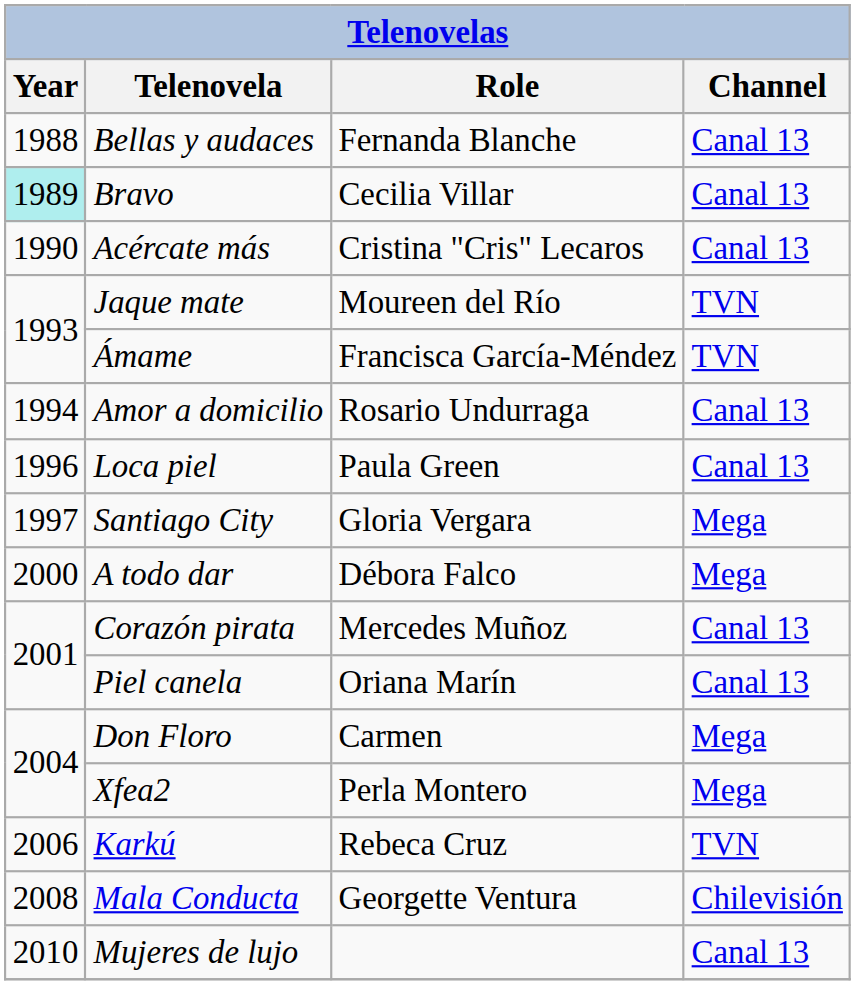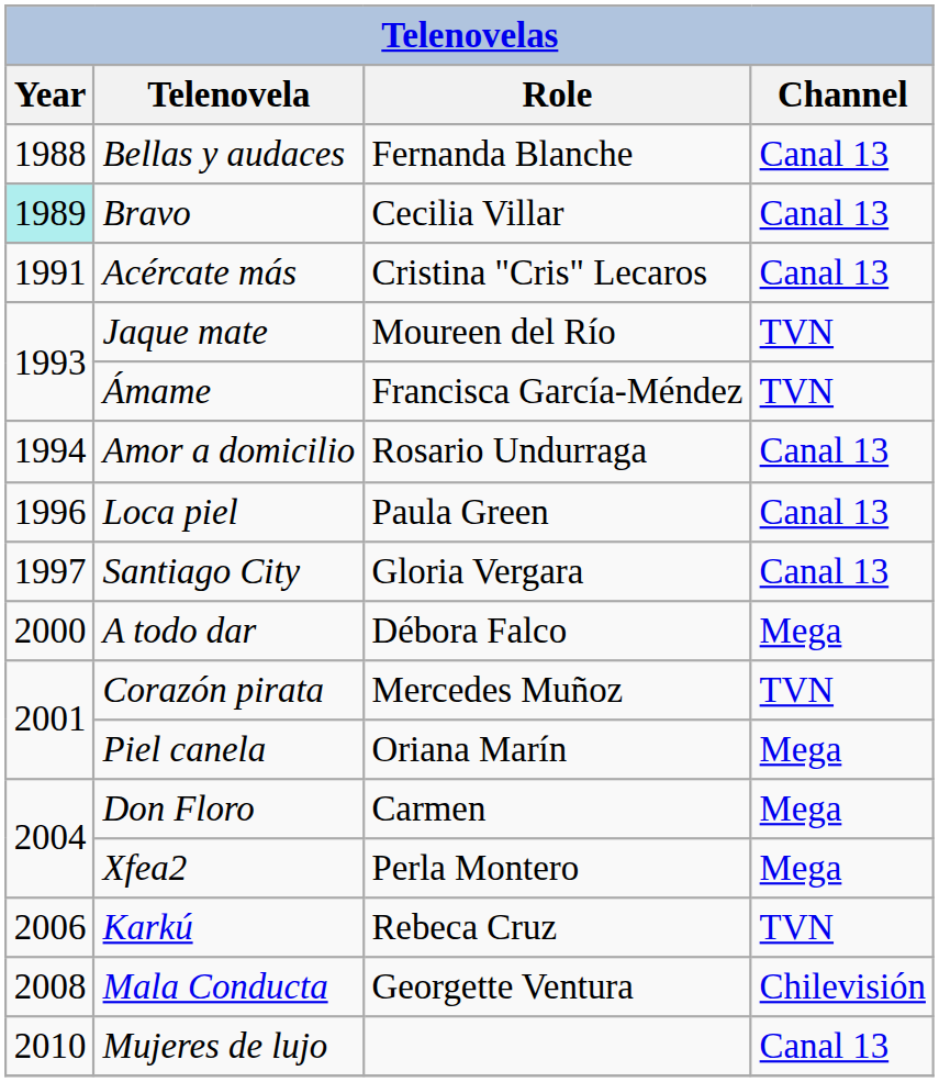 <table class="wikitable" style="font-size: 95%;">
 <tr>
 <th colspan="5" style="background: LightSteelBlue;"><a href='#'>Telenovelas</a></th>
 </tr>
 <tr>
 <th>Year</th>
 <th>Telenovela</th>
 <th>Role</th>
 <th>Channel</th>
 </tr>
 <tr>
 <td>1988</td>
 <td><em>Bellas y audaces</em></td>
 <td>Fernanda Blanche</td>
 <td><a href='#'>Canal 13</a></td>
 </tr>
 <tr>
 <td style="background: paleturquoise;">1989</td>
 <td><em>Bravo</em></td>
 <td>Cecilia Villar</td>
 <td><a href='#'>Canal 13</a></td>
 </tr>
 <tr>
-<td>1990</td>
+<td>1991</td>
 <td><em>Acércate más</em></td>
 <td>Cristina "Cris" Lecaros</td>
 <td><a href='#'>Canal 13</a></td>
 </tr>
 <tr>
 <td rowspan="2">1993</td>
 <td><em>Jaque mate</em></td>
 <td>Moureen del Río</td>
 <td><a href='#'>TVN</a></td>
 </tr>
 <tr>
 <td><em>Ámame</em></td>
 <td>Francisca García-Méndez</td>
 <td><a href='#'>TVN</a></td>
 </tr>
 <tr>
 <td>1994</td>
 <td><em>Amor a domicilio</em></td>
 <td>Rosario Undurraga</td>
 <td><a href='#'>Canal 13</a></td>
 </tr>
 <tr>
 <td>1996</td>
 <td><em>Loca piel</em></td>
 <td>Paula Green</td>
 <td><a href='#'>Canal 13</a></td>
 </tr>
 <tr>
 <td>1997</td>
 <td><em>Santiago City</em></td>
 <td>Gloria Vergara</td>
-<td><a href='#'>Mega</a></td>
+<td><a href='#'>Canal 13</a></td>
 </tr>
 <tr>
 <td>2000</td>
 <td><em>A todo dar</em></td>
 <td>Débora Falco</td>
 <td><a href='#'>Mega</a></td>
 </tr>
 <tr>
 <td rowspan="2">2001</td>
 <td><em>Corazón pirata</em></td>
 <td>Mercedes Muñoz</td>
-<td><a href='#'>Canal 13</a></td>
+<td><a href='#'>TVN</a></td>
 </tr>
 <tr>
 <td><em>Piel canela</em></td>
 <td>Oriana Marín</td>
-<td><a href='#'>Canal 13</a></td>
+<td><a href='#'>Mega</a></td>
 </tr>
 <tr>
 <td rowspan="2">2004</td>
 <td><em>Don Floro</em></td>
 <td>Carmen</td>
 <td><a href='#'>Mega</a></td>
 </tr>
 <tr>
 <td><em>Xfea2</em></td>
 <td>Perla Montero</td>
 <td><a href='#'>Mega</a></td>
 </tr>
 <tr>
 <td>2006</td>
 <td><em><a href='#'>Karkú</a></em></td>
 <td>Rebeca Cruz</td>
 <td><a href='#'>TVN</a></td>
 </tr>
 <tr>
 <td>2008</td>
 <td><em><a href='#'>Mala Conducta</a></em></td>
 <td>Georgette Ventura</td>
 <td><a href='#'>Chilevisión</a></td>
 </tr>
 <tr>
 <td>2010</td>
 <td><em>Mujeres de lujo</em></td>
 <td></td>
 <td><a href='#'>Canal 13</a></td>
 </tr>
 <tr>
 </tr>
 </table>
